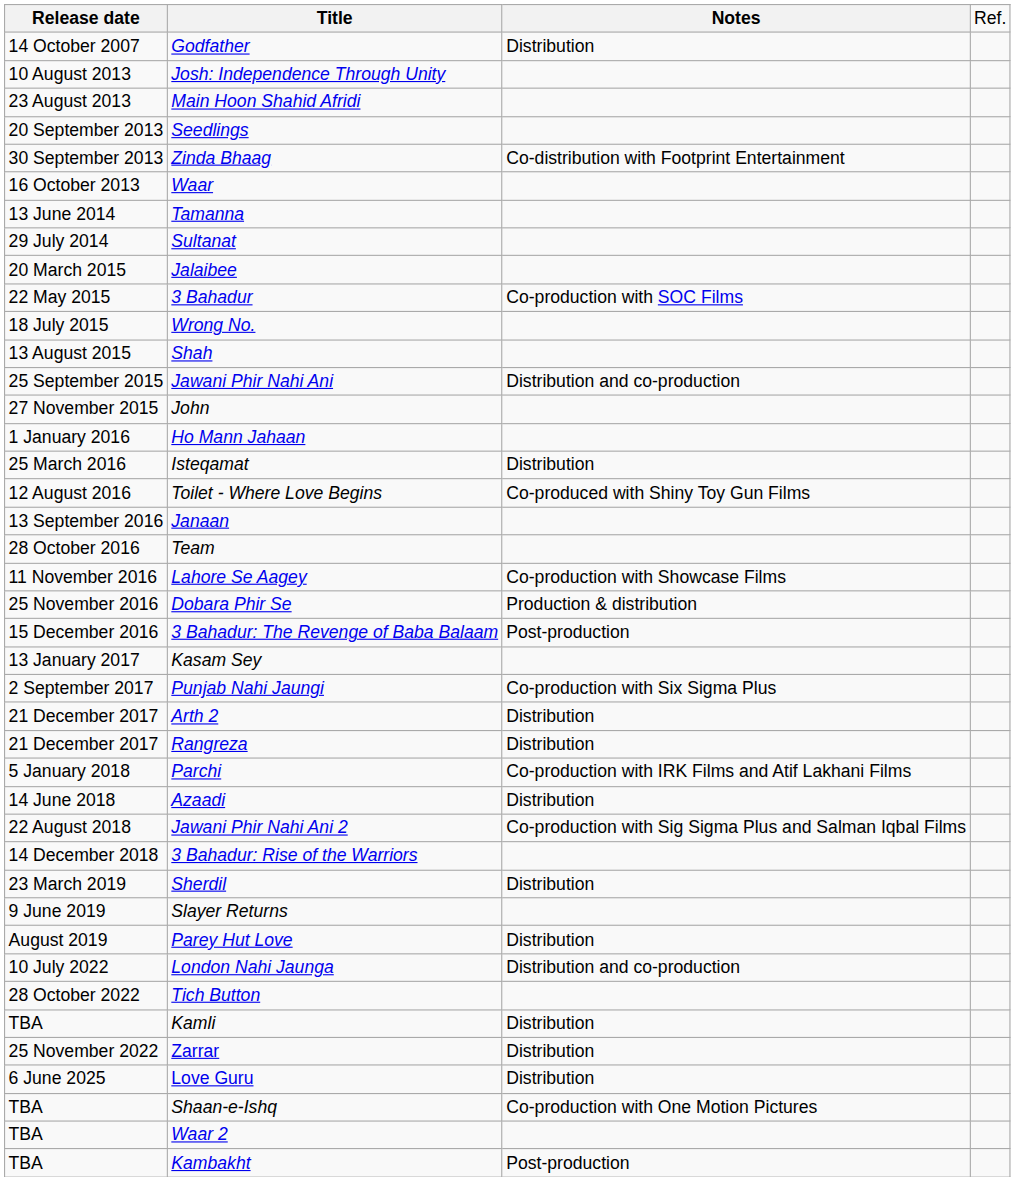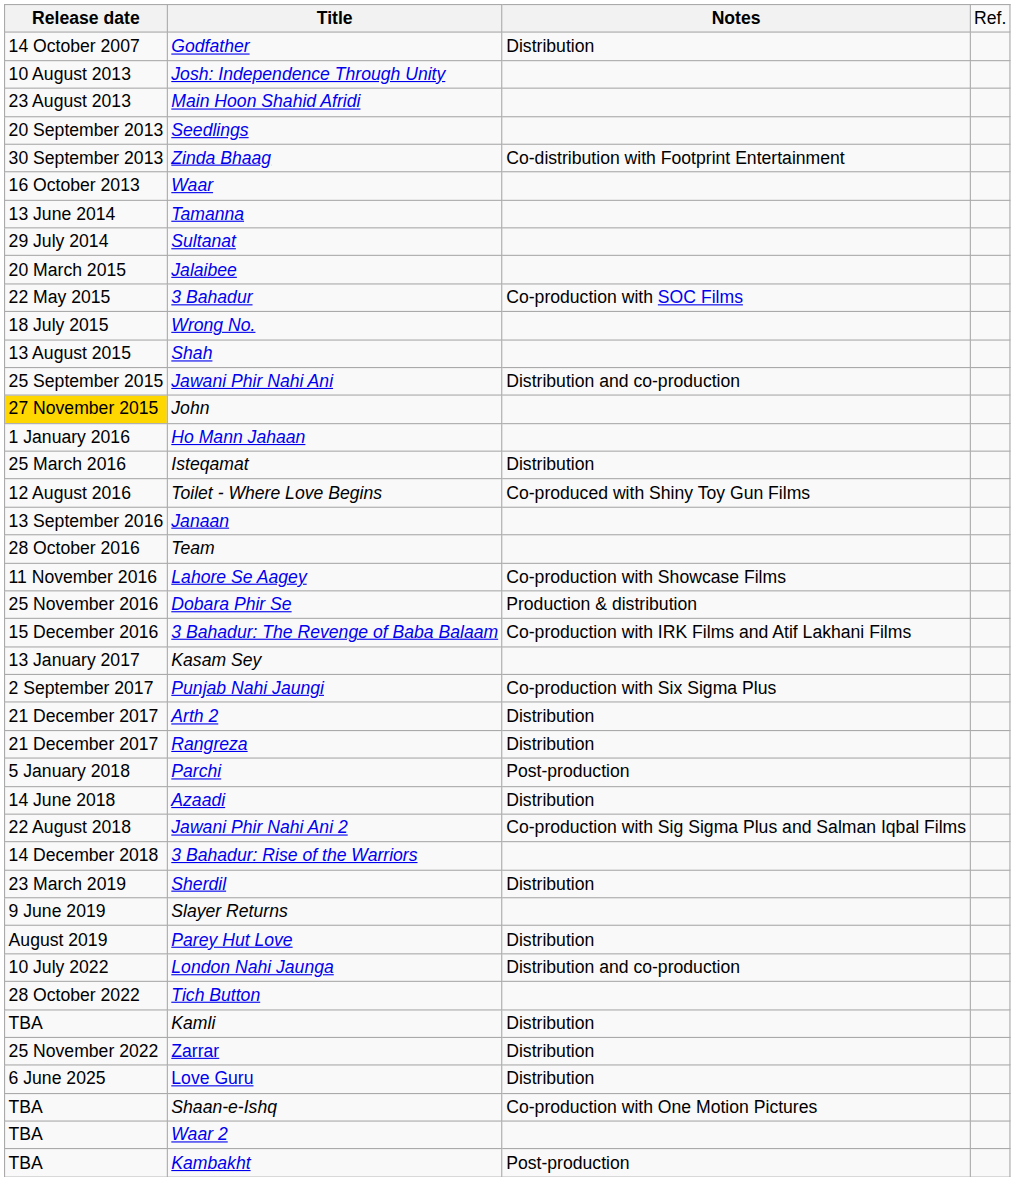 <table class="wikitable sortable">
 <tr>
 <th>Release date</th>
 <th>Title</th>
 <th>Notes</th>
 <td>Ref.</td>
 </tr>
 <tr>
 <td>14 October 2007</td>
 <td><em><a href='#'>Godfather</a></em></td>
 <td>Distribution</td>
 <td></td>
 </tr>
 <tr>
 <td>10 August 2013</td>
 <td><em><a href='#'>Josh: Independence Through Unity</a></em></td>
 <td></td>
 <td></td>
 </tr>
 <tr>
 <td>23 August 2013</td>
 <td><em><a href='#'>Main Hoon Shahid Afridi</a></em></td>
 <td></td>
 <td></td>
 </tr>
 <tr>
 <td>20 September 2013</td>
 <td><em><a href='#'>Seedlings</a></em></td>
 <td></td>
 <td></td>
 </tr>
 <tr>
 <td>30 September 2013</td>
 <td><em><a href='#'>Zinda Bhaag</a></em></td>
 <td>Co-distribution with Footprint Entertainment</td>
 <td></td>
 </tr>
 <tr>
 <td>16 October 2013</td>
 <td><em><a href='#'>Waar</a></em></td>
 <td></td>
 <td></td>
 </tr>
 <tr>
 <td>13 June 2014</td>
 <td><em><a href='#'>Tamanna</a></em></td>
 <td></td>
 <td></td>
 </tr>
 <tr>
 <td>29 July 2014</td>
 <td><a href='#'><em>Sultanat</em></a></td>
 <td></td>
 <td></td>
 </tr>
 <tr>
 <td>20 March 2015</td>
 <td><em><a href='#'>Jalaibee</a></em></td>
 <td></td>
 <td></td>
 </tr>
 <tr>
 <td>22 May 2015</td>
 <td><em><a href='#'>3 Bahadur</a></em></td>
 <td>Co-production with <a href='#'>SOC Films</a></td>
 <td></td>
 </tr>
 <tr>
 <td>18 July 2015</td>
 <td><em><a href='#'>Wrong No.</a></em></td>
 <td></td>
 <td></td>
 </tr>
 <tr>
 <td>13 August 2015</td>
 <td><em><a href='#'>Shah</a></em></td>
 <td></td>
 <td></td>
 </tr>
 <tr>
 <td>25 September 2015</td>
 <td><em><a href='#'>Jawani Phir Nahi Ani</a></em></td>
 <td>Distribution and co-production</td>
 <td></td>
 </tr>
 <tr>
-<td>27 November 2015</td>
+<td style="background: gold;">27 November 2015</td>
 <td><em>John</em></td>
 <td></td>
 <td></td>
 </tr>
 <tr>
 <td>1 January 2016</td>
 <td><em><a href='#'>Ho Mann Jahaan</a></em></td>
 <td></td>
 <td></td>
 </tr>
 <tr>
 <td>25 March 2016</td>
 <td><em>Isteqamat</em></td>
 <td>Distribution</td>
 <td></td>
 </tr>
 <tr>
 <td>12 August 2016</td>
 <td><em>Toilet - Where Love Begins</em></td>
 <td>Co-produced with Shiny Toy Gun Films</td>
 <td></td>
 </tr>
 <tr>
 <td>13 September 2016</td>
 <td><em><a href='#'>Janaan</a></em></td>
 <td></td>
 <td></td>
 </tr>
 <tr>
 <td>28 October 2016</td>
 <td><em>Team</em></td>
 <td></td>
 <td></td>
 </tr>
 <tr>
 <td>11 November 2016</td>
 <td><em><a href='#'>Lahore Se Aagey</a></em></td>
 <td>Co-production with Showcase Films</td>
 <td></td>
 </tr>
 <tr>
 <td>25 November 2016</td>
 <td><em><a href='#'>Dobara Phir Se</a></em></td>
 <td>Production & distribution</td>
 <td></td>
 </tr>
 <tr>
 <td>15 December 2016</td>
 <td><em><a href='#'>3 Bahadur: The Revenge of Baba Balaam</a></em></td>
-<td>Post-production</td>
+<td>Co-production with IRK Films and Atif Lakhani Films</td>
 <td></td>
 </tr>
 <tr>
 <td>13 January 2017</td>
 <td><em>Kasam Sey</em></td>
 <td></td>
 <td></td>
 </tr>
 <tr>
 <td>2 September 2017</td>
 <td><em><a href='#'>Punjab Nahi Jaungi</a></em></td>
 <td>Co-production with Six Sigma Plus</td>
 <td></td>
 </tr>
 <tr>
 <td>21 December 2017</td>
 <td><em><a href='#'>Arth 2</a></em></td>
 <td>Distribution</td>
 <td></td>
 </tr>
 <tr>
 <td>21 December 2017</td>
 <td><em><a href='#'>Rangreza</a></em></td>
 <td>Distribution</td>
 <td></td>
 </tr>
 <tr>
 <td>5 January 2018</td>
 <td><em><a href='#'>Parchi</a></em></td>
-<td>Co-production with IRK Films and Atif Lakhani Films</td>
+<td>Post-production</td>
 <td></td>
 </tr>
 <tr>
 <td>14 June 2018</td>
 <td><em><a href='#'>Azaadi</a></em></td>
 <td>Distribution</td>
 <td></td>
 </tr>
 <tr>
 <td>22 August 2018</td>
 <td><em><a href='#'>Jawani Phir Nahi Ani 2</a></em></td>
 <td>Co-production with Sig Sigma Plus and Salman Iqbal Films</td>
 <td></td>
 </tr>
 <tr>
 <td>14 December 2018</td>
 <td><em><a href='#'>3 Bahadur: Rise of the Warriors</a></em></td>
 <td></td>
 <td></td>
 </tr>
 <tr>
 <td>23 March 2019</td>
 <td><em><a href='#'>Sherdil</a></em></td>
 <td>Distribution</td>
 <td></td>
 </tr>
 <tr>
 <td>9 June 2019</td>
 <td><em>Slayer Returns</em></td>
 <td></td>
 <td></td>
 </tr>
 <tr>
 <td>August 2019</td>
 <td><em><a href='#'>Parey Hut Love</a></em></td>
 <td>Distribution</td>
 <td></td>
 </tr>
 <tr>
 <td>10 July 2022</td>
 <td><em><a href='#'>London Nahi Jaunga</a></em></td>
 <td>Distribution and co-production</td>
 <td></td>
 </tr>
 <tr>
 <td>28 October 2022</td>
 <td><em><a href='#'>Tich Button</a></em></td>
 <td></td>
 <td></td>
 </tr>
 <tr>
 <td>TBA</td>
 <td><em>Kamli</em></td>
 <td>Distribution</td>
 <td></td>
 </tr>
 <tr>
 <td>25 November 2022</td>
 <td><a href='#'>Zarrar</a></td>
 <td>Distribution</td>
 <td></td>
 </tr>
 <tr>
 <td>6 June 2025</td>
 <td><a href='#'>Love Guru</a></td>
 <td>Distribution</td>
 <td></td>
 </tr>
 <tr>
 <td>TBA</td>
 <td><em>Shaan-e-Ishq</em></td>
 <td>Co-production with One Motion Pictures</td>
 <td></td>
 </tr>
 <tr>
 <td>TBA</td>
 <td><em><a href='#'>Waar 2</a></em></td>
 <td></td>
 <td></td>
 </tr>
 <tr>
 <td>TBA</td>
 <td><em><a href='#'>Kambakht</a></em></td>
 <td>Post-production</td>
 <td></td>
 </tr>
 </table>
